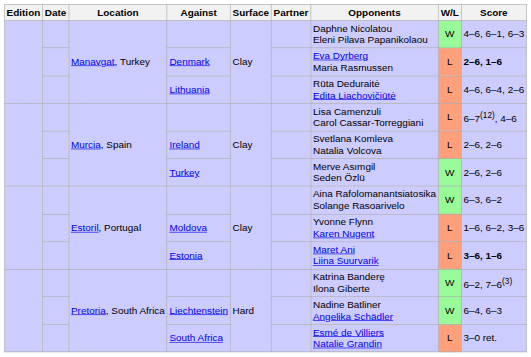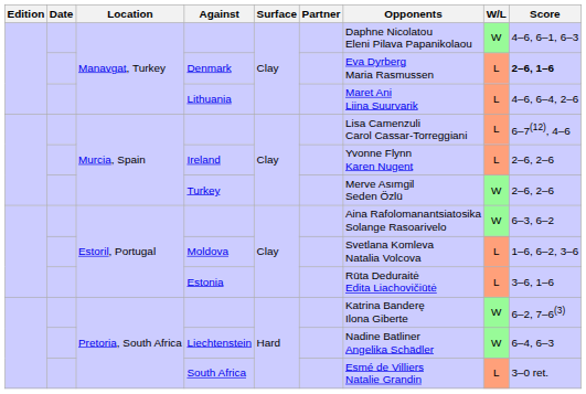 <table class=wikitable style=font-size:97%>
 <tr>
 <th>Edition</th>
 <th>Date</th>
 <th>Location</th>
 <th>Against</th>
 <th>Surface</th>
 <th>Partner</th>
 <th>Opponents</th>
 <th>W/L</th>
 <th>Score</th>
 </tr>
 <tr style="background:#ccf;">
 <td rowspan="3"></td>
 <td></td>
 <td rowspan="3"><a href='#'>Manavgat</a>, Turkey</td>
 <td> </td>
 <td rowspan="3">Clay</td>
 <td> </td>
 <td> Daphne Nicolatou <br>  Eleni Pilava Papanikolaou</td>
 <td style="text-align:center; background:#98fb98;">W</td>
 <td>4–6, 6–1, 6–3</td>
 </tr>
 <tr style="background:#ccf;">
 <td></td>
 <td> <a href='#'>Denmark</a></td>
 <td> </td>
 <td> <a href='#'>Eva Dyrberg</a> <br>  Maria Rasmussen</td>
 <td style="text-align:center; background:#ffa07a;">L</td>
 <td><strong>2–6, 1–6</strong></td>
 </tr>
 <tr style="background:#ccf;">
 <td></td>
 <td> <a href='#'>Lithuania</a></td>
 <td> </td>
-<td> Rūta Deduraitė <br>  <a href='#'>Edita Liachovičiūtė</a></td>
+<td> <a href='#'>Maret Ani</a> <br>  <a href='#'>Liina Suurvarik</a></td>
 <td style="text-align:center; background:#ffa07a;">L</td>
 <td>4–6, 6–4, 2–6</td>
 </tr>
 <tr style="background:#ccf;">
 <td rowspan="3"></td>
 <td></td>
 <td rowspan="3"><a href='#'>Murcia</a>, Spain</td>
 <td> </td>
 <td rowspan="3">Clay</td>
 <td> </td>
 <td> Lisa Camenzuli <br>  Carol Cassar-Torreggiani</td>
 <td style="text-align:center; background:#ffa07a;">L</td>
 <td>6–7<sup>(12)</sup>, 4–6</td>
 </tr>
 <tr style="background:#ccf;">
 <td></td>
 <td> <a href='#'>Ireland</a></td>
 <td> </td>
-<td> Svetlana Komleva <br>  Natalia Volcova</td>
+<td> Yvonne Flynn <br>  <a href='#'>Karen Nugent</a></td>
 <td style="text-align:center; background:#ffa07a;">L</td>
 <td>2–6, 2–6</td>
 </tr>
 <tr style="background:#ccf;">
 <td></td>
 <td> <a href='#'>Turkey</a></td>
 <td> </td>
 <td> Merve Asımgil <br>  Seden Özlü</td>
 <td style="text-align:center; background:#98fb98;">W</td>
 <td>2–6, 2–6</td>
 </tr>
 <tr style="background:#ccf;">
 <td rowspan="3"></td>
 <td></td>
 <td rowspan="3"><a href='#'>Estoril</a>, Portugal</td>
 <td> </td>
 <td rowspan="3">Clay</td>
 <td> </td>
 <td>Aina Rafolomanantsiatosika<br>Solange Rasoarivelo</td>
 <td style="text-align:center; background:#98fb98;">W</td>
 <td>6–3, 6–2</td>
 </tr>
 <tr style="background:#ccf;">
 <td></td>
 <td> <a href='#'>Moldova</a></td>
 <td> </td>
-<td> Yvonne Flynn <br>  <a href='#'>Karen Nugent</a></td>
+<td> Svetlana Komleva <br>  Natalia Volcova</td>
 <td style="text-align:center; background:#ffa07a;">L</td>
 <td>1–6, 6–2, 3–6</td>
 </tr>
 <tr style="background:#ccf;">
 <td></td>
 <td> <a href='#'>Estonia</a></td>
 <td> </td>
-<td> <a href='#'>Maret Ani</a> <br>  <a href='#'>Liina Suurvarik</a></td>
+<td> Rūta Deduraitė <br>  <a href='#'>Edita Liachovičiūtė</a></td>
 <td style="text-align:center; background:#ffa07a;">L</td>
-<td><strong>3–6, 1–6</strong></td>
+<td>3–6, 1–6</td>
 </tr>
 <tr style="background:#ccf;">
 <td rowspan="3"></td>
 <td></td>
 <td rowspan="3"><a href='#'>Pretoria</a>, South Africa</td>
 <td> </td>
 <td rowspan="3">Hard</td>
 <td> </td>
 <td> Katrina Banderę <br> Ilona Giberte</td>
 <td style="text-align:center; background:#98fb98;">W</td>
 <td>6–2, 7–6<sup>(3)</sup></td>
 </tr>
 <tr style="background:#ccf;">
 <td></td>
 <td> <a href='#'>Liechtenstein</a></td>
 <td> </td>
 <td> Nadine Batliner <br>  <a href='#'>Angelika Schädler</a></td>
 <td style="text-align:center; background:#98fb98;">W</td>
 <td>6–4, 6–3</td>
 </tr>
 <tr style="background:#ccf;">
 <td></td>
 <td> <a href='#'>South Africa</a></td>
 <td> </td>
 <td> <a href='#'>Esmé de Villiers</a> <br>  <a href='#'>Natalie Grandin</a></td>
 <td style="text-align:center; background:#ffa07a;">L</td>
 <td>3–0 ret.</td>
 </tr>
 </table>
